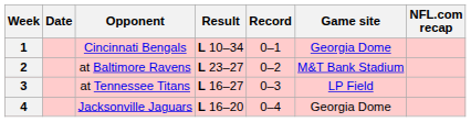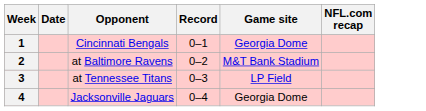 <table class="wikitable" style="align=center">
 <tr>
 <th>Week</th>
 <th>Date</th>
 <th>Opponent</th>
-<th>Result</th>
 <th>Record</th>
 <th>Game site</th>
 <th>NFL.com<br>recap</th>
 </tr>
 <tr style="background:#fcc; text-align:center;">
 <th>1</th>
 <td></td>
 <td><a href='#'>Cincinnati Bengals</a></td>
-<td><strong>L</strong> 10–34</td>
 <td>0–1</td>
 <td><a href='#'>Georgia Dome</a></td>
 <td></td>
 </tr>
 <tr style="background:#fcc; text-align:center;">
 <th>2</th>
 <td></td>
 <td>at <a href='#'>Baltimore Ravens</a></td>
-<td><strong>L</strong> 23–27</td>
 <td>0–2</td>
 <td><a href='#'>M&T Bank Stadium</a></td>
 <td></td>
 </tr>
 <tr style="background:#fcc; text-align:center;">
 <th>3</th>
 <td></td>
 <td>at <a href='#'>Tennessee Titans</a></td>
-<td><strong>L</strong> 16–27</td>
 <td>0–3</td>
 <td><a href='#'>LP Field</a></td>
 <td></td>
 </tr>
 <tr style="background:#fcc; text-align:center;">
 <th>4</th>
 <td></td>
 <td><a href='#'>Jacksonville Jaguars</a></td>
-<td><strong>L</strong> 16–20</td>
 <td>0–4</td>
 <td>Georgia Dome</td>
 <td></td>
 </tr>
 </table>
